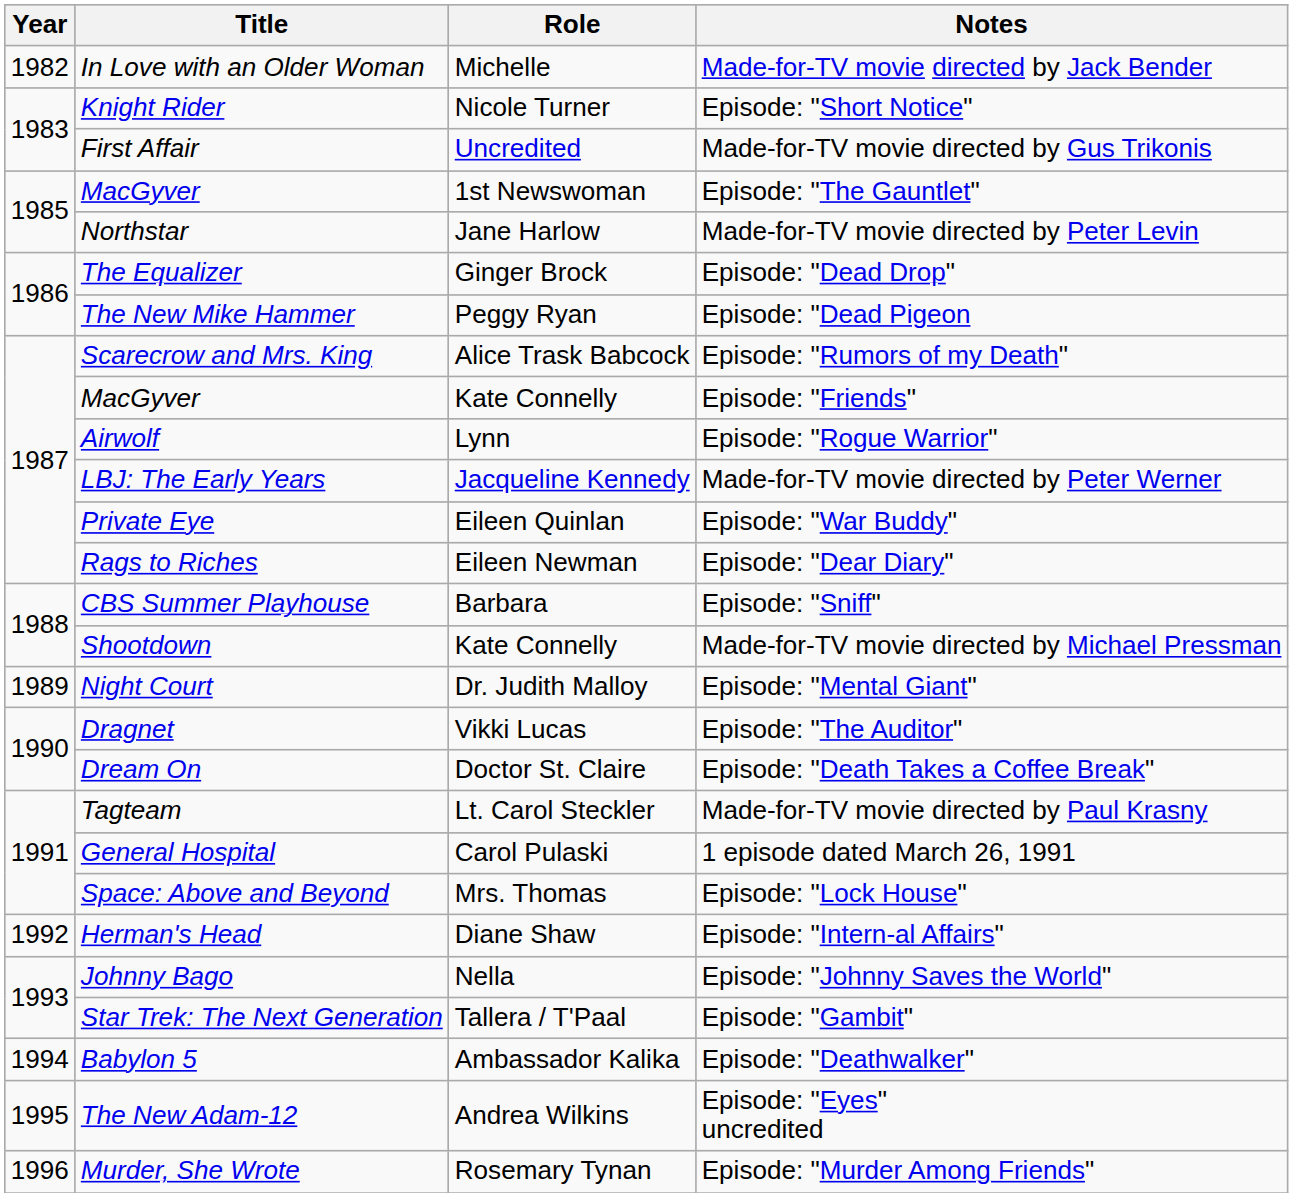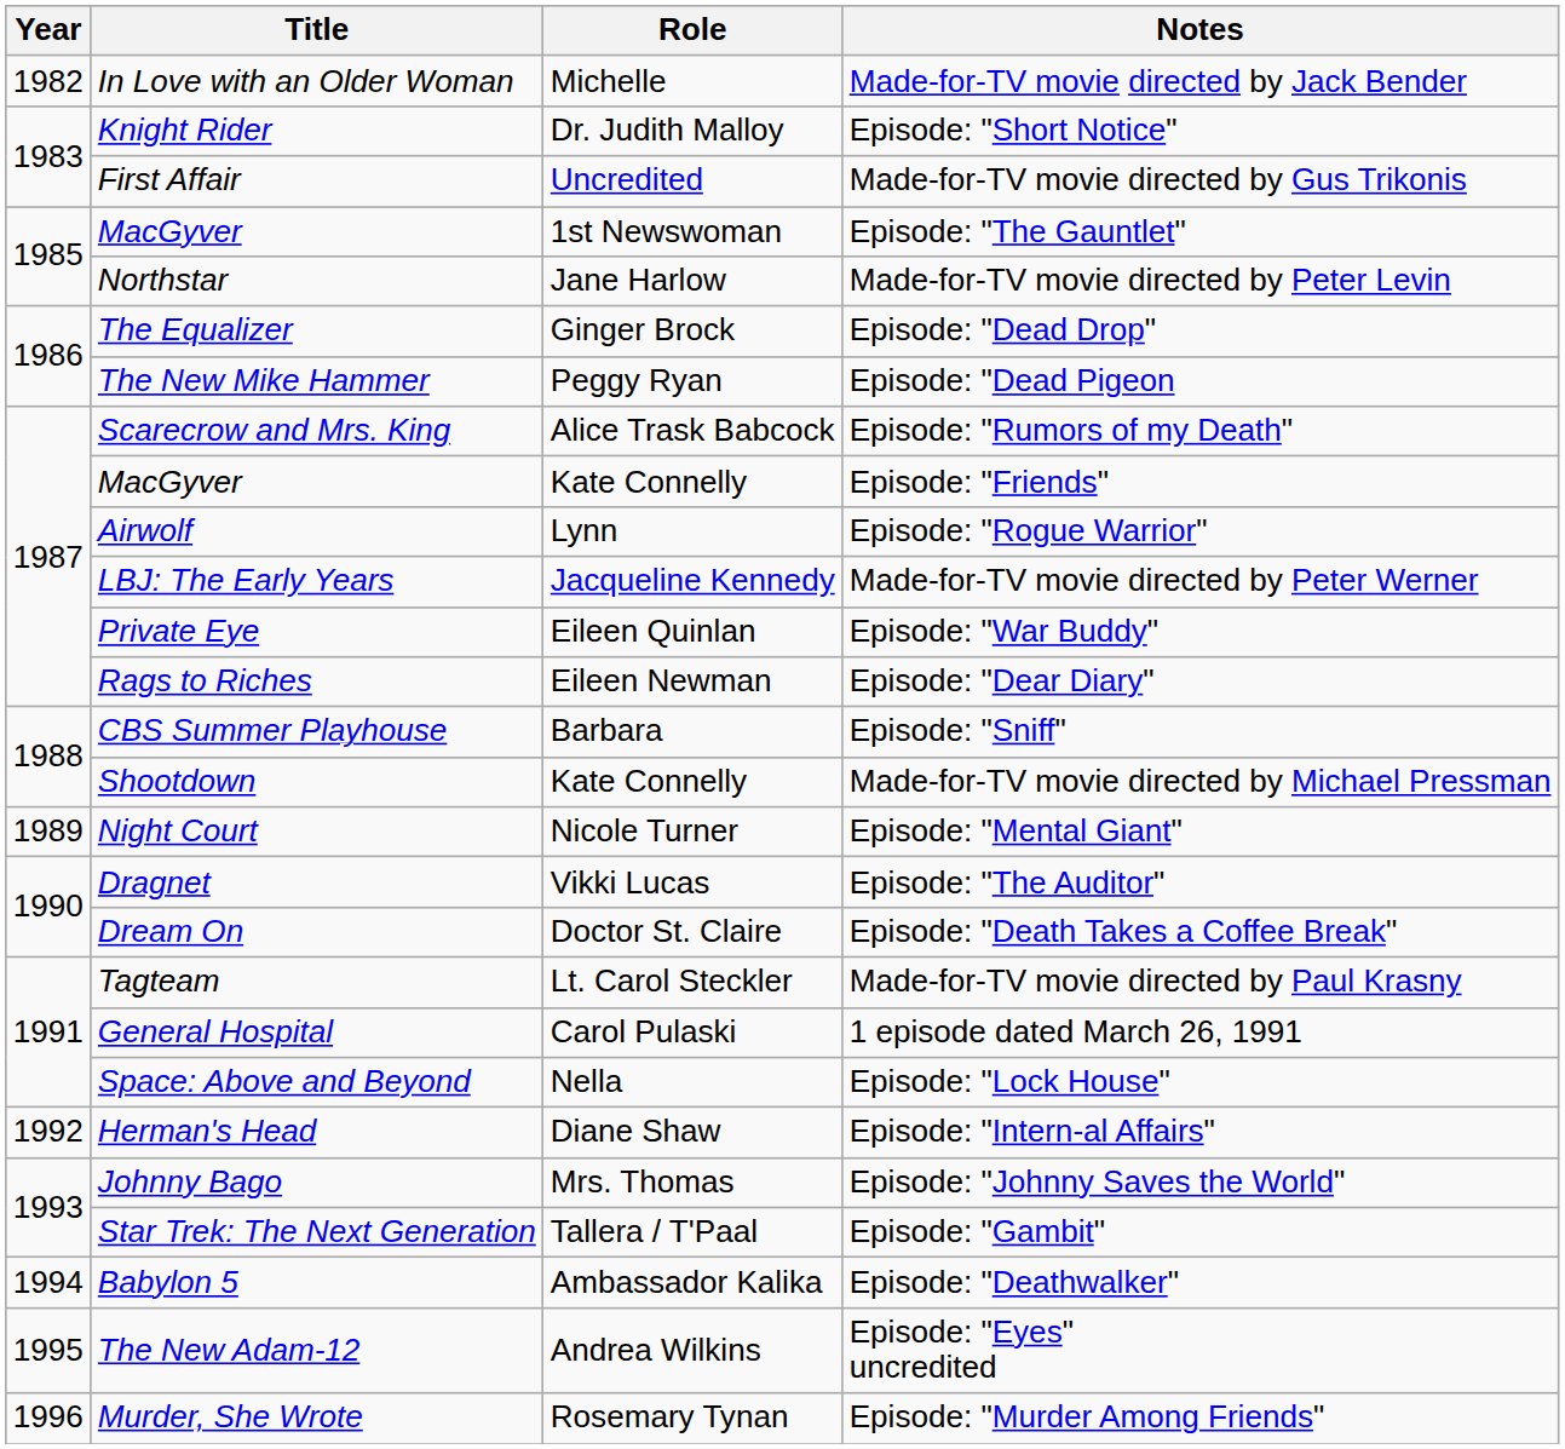 <table class="wikitable sortable">
 <tr>
 <th>Year</th>
 <th>Title</th>
 <th>Role</th>
 <th>Notes</th>
 </tr>
 <tr>
 <td>1982</td>
 <td><em>In Love with an Older Woman</em></td>
 <td>Michelle</td>
 <td><a href='#'>Made-for-TV movie</a> <a href='#'>directed</a> by <a href='#'>Jack Bender</a></td>
 </tr>
 <tr>
 <td rowspan="2">1983</td>
 <td><em><a href='#'>Knight Rider</a></em></td>
-<td>Nicole Turner</td>
+<td>Dr. Judith Malloy</td>
 <td>Episode: "<a href='#'>Short Notice</a>" </td>
 </tr>
 <tr>
 <td><em>First Affair</em></td>
 <td><a href='#'>Uncredited</a></td>
 <td>Made-for-TV movie directed by <a href='#'>Gus Trikonis</a></td>
 </tr>
 <tr>
 <td rowspan="2">1985</td>
 <td><em><a href='#'>MacGyver</a></em></td>
 <td>1st Newswoman</td>
 <td>Episode: "<a href='#'>The Gauntlet</a>" </td>
 </tr>
 <tr>
 <td><em>Northstar</em></td>
 <td>Jane Harlow</td>
 <td>Made-for-TV movie directed by <a href='#'>Peter Levin</a></td>
 </tr>
 <tr>
 <td rowspan="2">1986</td>
 <td><em><a href='#'>The Equalizer</a></em></td>
 <td>Ginger Brock</td>
 <td>Episode: "<a href='#'>Dead Drop</a>" </td>
 </tr>
 <tr>
 <td><em><a href='#'>The New Mike Hammer</a></em></td>
 <td>Peggy Ryan</td>
 <td>Episode: "<a href='#'>Dead Pigeon</a> </td>
 </tr>
 <tr>
 <td rowspan="6">1987</td>
 <td><em><a href='#'>Scarecrow and Mrs. King</a></em></td>
 <td>Alice Trask Babcock</td>
 <td>Episode: "<a href='#'>Rumors of my Death</a>" </td>
 </tr>
 <tr>
 <td><em>MacGyver</em></td>
 <td>Kate Connelly</td>
 <td>Episode: "<a href='#'>Friends</a>" </td>
 </tr>
 <tr>
 <td><em><a href='#'>Airwolf</a></em></td>
 <td>Lynn</td>
 <td>Episode: "<a href='#'>Rogue Warrior</a>" </td>
 </tr>
 <tr>
 <td><em><a href='#'>LBJ: The Early Years</a></em></td>
 <td><a href='#'>Jacqueline Kennedy</a></td>
 <td>Made-for-TV movie directed by <a href='#'>Peter Werner</a></td>
 </tr>
 <tr>
 <td><em><a href='#'>Private Eye</a></em></td>
 <td>Eileen Quinlan</td>
 <td>Episode: "<a href='#'>War Buddy</a>" </td>
 </tr>
 <tr>
 <td><em><a href='#'>Rags to Riches</a></em></td>
 <td>Eileen Newman</td>
 <td>Episode: "<a href='#'>Dear Diary</a>" </td>
 </tr>
 <tr>
 <td rowspan="2">1988</td>
 <td><em><a href='#'>CBS Summer Playhouse</a></em></td>
 <td>Barbara</td>
 <td>Episode: "<a href='#'>Sniff</a>" </td>
 </tr>
 <tr>
 <td><em><a href='#'>Shootdown</a></em></td>
 <td>Kate Connelly</td>
 <td>Made-for-TV movie directed by <a href='#'>Michael Pressman</a></td>
 </tr>
 <tr>
 <td>1989</td>
 <td><em><a href='#'>Night Court</a></em></td>
-<td>Dr. Judith Malloy</td>
+<td>Nicole Turner</td>
 <td>Episode: "<a href='#'>Mental Giant</a>" </td>
 </tr>
 <tr>
 <td rowspan="2">1990</td>
 <td><em><a href='#'>Dragnet</a></em></td>
 <td>Vikki Lucas</td>
 <td>Episode: "<a href='#'>The Auditor</a>" </td>
 </tr>
 <tr>
 <td><em><a href='#'>Dream On</a></em></td>
 <td>Doctor St. Claire</td>
 <td>Episode: "<a href='#'>Death Takes a Coffee Break</a>" </td>
 </tr>
 <tr>
 <td rowspan="3">1991</td>
 <td><em>Tagteam</em></td>
 <td>Lt. Carol Steckler</td>
 <td>Made-for-TV movie directed by <a href='#'>Paul Krasny</a></td>
 </tr>
 <tr>
 <td><em><a href='#'>General Hospital</a></em></td>
 <td>Carol Pulaski</td>
 <td>1 episode dated March 26, 1991</td>
 </tr>
 <tr>
 <td><em><a href='#'>Space: Above and Beyond</a></em></td>
-<td>Mrs. Thomas</td>
+<td>Nella</td>
 <td>Episode: "<a href='#'>Lock House</a>" </td>
 </tr>
 <tr>
 <td>1992</td>
 <td><em><a href='#'>Herman's Head</a></em></td>
 <td>Diane Shaw</td>
 <td>Episode: "<a href='#'>Intern-al Affairs</a>" </td>
 </tr>
 <tr>
 <td rowspan="2">1993</td>
 <td><em><a href='#'>Johnny Bago</a></em></td>
-<td>Nella</td>
+<td>Mrs. Thomas</td>
 <td>Episode: "<a href='#'>Johnny Saves the World</a>" </td>
 </tr>
 <tr>
 <td><em><a href='#'>Star Trek: The Next Generation</a></em></td>
 <td>Tallera / T'Paal</td>
 <td>Episode: "<a href='#'>Gambit</a>" </td>
 </tr>
 <tr>
 <td>1994</td>
 <td><em><a href='#'>Babylon 5</a></em></td>
 <td>Ambassador Kalika</td>
 <td>Episode: "<a href='#'>Deathwalker</a>" </td>
 </tr>
 <tr>
 <td>1995</td>
 <td><em><a href='#'>The New Adam-12</a></em></td>
 <td>Andrea Wilkins</td>
 <td>Episode: "<a href='#'>Eyes</a>"  <br> uncredited</td>
 </tr>
 <tr>
 <td>1996</td>
 <td><em><a href='#'>Murder, She Wrote</a></em></td>
 <td>Rosemary Tynan</td>
 <td>Episode: "<a href='#'>Murder Among Friends</a>" </td>
 </tr>
 </table>
